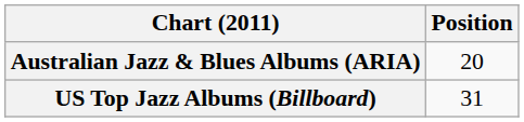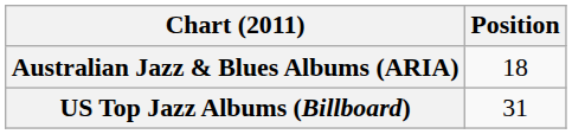 <table class="wikitable plainrowheaders" style="text-align:center">
 <tr>
 <th scope="col">Chart (2011)</th>
 <th scope="col">Position</th>
 </tr>
 <tr>
 <th scope="row">Australian Jazz & Blues Albums (ARIA)</th>
-<td>20</td>
+<td>18</td>
 </tr>
 <tr>
 <th scope="row">US Top Jazz Albums (<em>Billboard</em>)</th>
 <td>31</td>
 </tr>
 </table>
